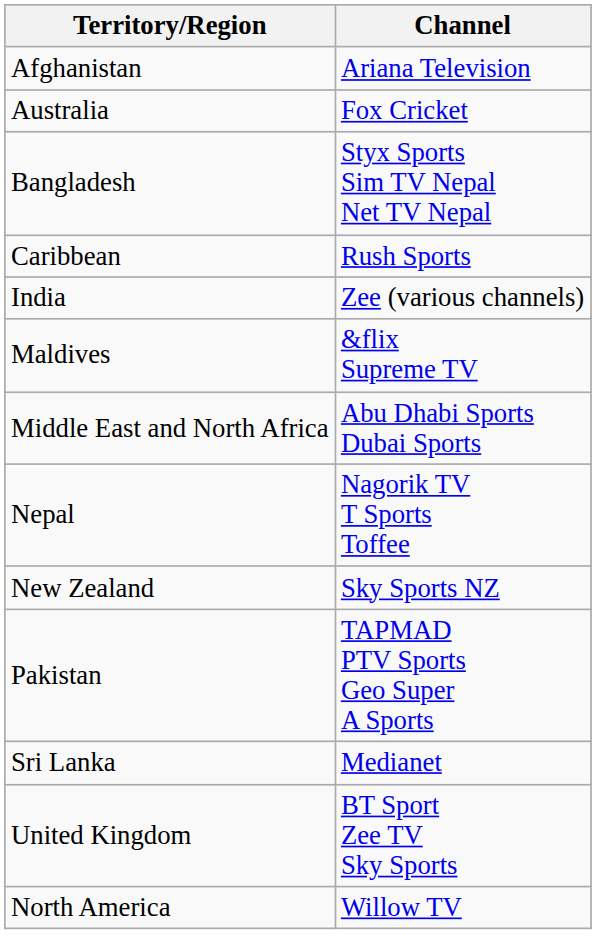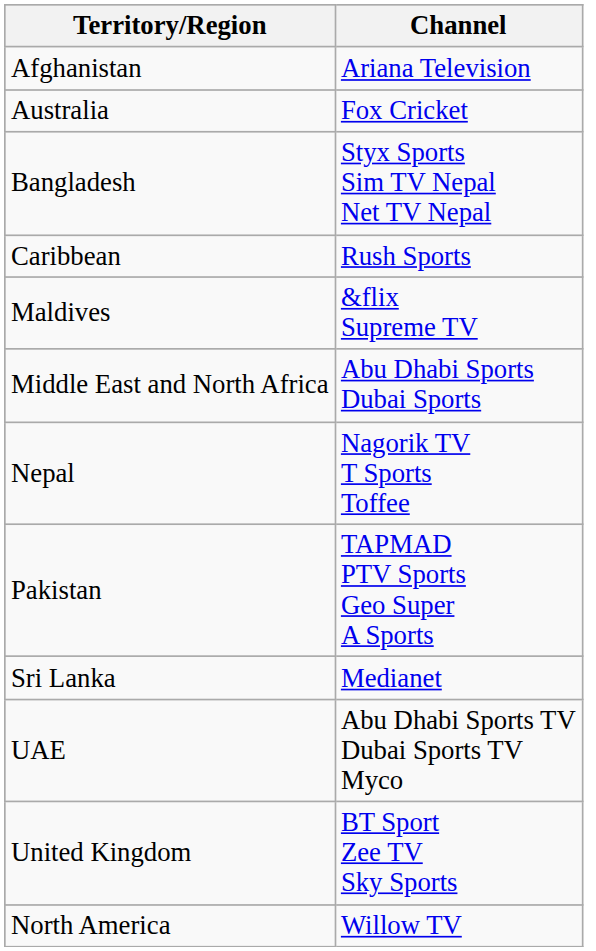 <table class="wikitable">
 <tr>
 <th>Territory/Region</th>
 <th>Channel</th>
 </tr>
 <tr>
 <td>Afghanistan</td>
 <td><a href='#'>Ariana Television</a></td>
 </tr>
 <tr>
 <td>Australia</td>
 <td><a href='#'>Fox Cricket</a></td>
 </tr>
 <tr>
 <td>Bangladesh</td>
 <td><a href='#'>Styx Sports</a> <br> <a href='#'>Sim TV Nepal</a> <br> <a href='#'>Net TV Nepal</a></td>
 </tr>
 <tr>
 <td>Caribbean</td>
 <td><a href='#'>Rush Sports</a></td>
 </tr>
 <tr>
-<td>India</td>
-<td><a href='#'>Zee</a> (various channels)</td>
-</tr>
-<tr>
 <td>Maldives</td>
 <td><a href='#'>&flix</a> <br> <a href='#'>Supreme TV</a></td>
 </tr>
 <tr>
 <td>Middle East and North Africa</td>
 <td><a href='#'>Abu Dhabi Sports</a><br> <a href='#'>Dubai Sports</a></td>
 </tr>
 <tr>
 <td>Nepal</td>
 <td><a href='#'>Nagorik TV</a> <br> <a href='#'>T Sports</a> <br> <a href='#'>Toffee</a></td>
 </tr>
 <tr>
-<td>New Zealand</td>
-<td><a href='#'>Sky Sports NZ</a></td>
-</tr>
-<tr>
 <td>Pakistan</td>
 <td><a href='#'>TAPMAD</a> <br> <a href='#'>PTV Sports</a> <br> <a href='#'>Geo Super</a> <br> <a href='#'>A Sports</a></td>
 </tr>
 <tr>
 <td>Sri Lanka</td>
 <td><a href='#'>Medianet</a></td>
+</tr>
+<tr>
+<td>UAE</td>
+<td>Abu Dhabi Sports TV <br> Dubai Sports TV <br> Myco</td>
 </tr>
 <tr>
 <td>United Kingdom</td>
 <td><a href='#'>BT Sport</a> <br> <a href='#'>Zee TV</a> <br> <a href='#'>Sky Sports</a></td>
 </tr>
 <tr>
 <td>North America</td>
 <td rowspan=2><a href='#'>Willow TV</a></td>
 </tr>
 </table>
